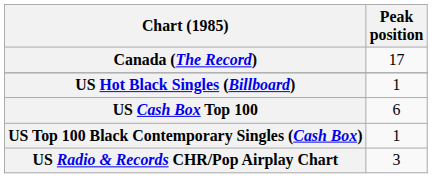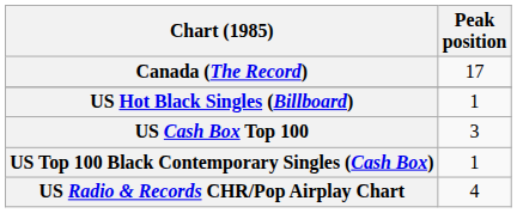 <table class="wikitable sortable plainrowheaders" style="text-align:center">
 <tr>
 <th scope="col">Chart (1985)</th>
 <th scope="col">Peak<br>position</th>
 </tr>
 <tr>
 <th scope="row">Canada (<em><a href='#'>The Record</a></em>)</th>
 <td>17</td>
 </tr>
 <tr>
 </tr>
 <tr>
 </tr>
 <tr>
 </tr>
 <tr>
 </tr>
 <tr>
 </tr>
 <tr>
 </tr>
 <tr>
 <th scope="row">US <a href='#'>Hot Black Singles</a> (<em><a href='#'>Billboard</a></em>)</th>
 <td>1</td>
 </tr>
 <tr>
 <th scope="row">US <em><a href='#'>Cash Box</a></em> Top 100</th>
-<td>6</td>
+<td>3</td>
 </tr>
 <tr>
 <th scope="row">US Top 100 Black Contemporary Singles (<em><a href='#'>Cash Box</a></em>)</th>
 <td>1</td>
 </tr>
 <tr>
 <th scope="row">US <em><a href='#'>Radio & Records</a></em> CHR/Pop Airplay Chart</th>
-<td>3</td>
+<td>4</td>
 </tr>
 </table>
